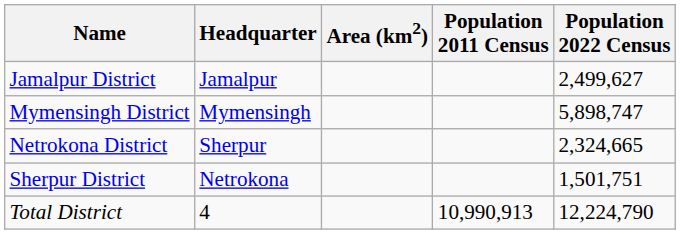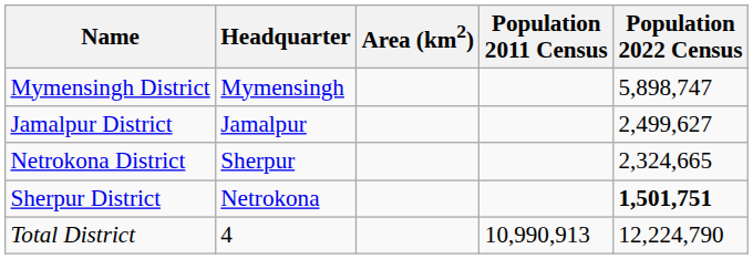 <table class="wikitable sortable" style="margin-bottom: 0;">
 <tr>
 <th>Name</th>
 <th>Headquarter</th>
 <th>Area (km<sup>2</sup>)</th>
 <th>Population <br> 2011 Census</th>
 <th>Population<br>2022 Census</th>
 </tr>
 <tr>
+<td><a href='#'>Mymensingh District</a></td>
+<td><a href='#'>Mymensingh</a></td>
+<td align="right"></td>
+<td></td>
+<td>5,898,747</td>
+</tr>
+<tr>
 <td><a href='#'>Jamalpur District</a></td>
 <td><a href='#'>Jamalpur</a></td>
 <td align="right"></td>
 <td></td>
 <td>2,499,627</td>
-</tr>
-<tr>
-<td><a href='#'>Mymensingh District</a></td>
-<td><a href='#'>Mymensingh</a></td>
-<td align="right"></td>
-<td></td>
-<td>5,898,747</td>
 </tr>
 <tr>
 <td><a href='#'>Netrokona District</a></td>
 <td><a href='#'>Sherpur</a></td>
 <td align="right"></td>
 <td></td>
 <td>2,324,665</td>
 </tr>
 <tr>
 <td><a href='#'>Sherpur District</a></td>
 <td><a href='#'>Netrokona</a></td>
 <td align="right"></td>
 <td></td>
-<td>1,501,751</td>
+<td><strong>1,501,751</strong></td>
 </tr>
 <tr>
 <td><em>Total District</em></td>
 <td>4</td>
 <td align="right"></td>
 <td>10,990,913</td>
 <td>12,224,790</td>
 </tr>
 </table>
